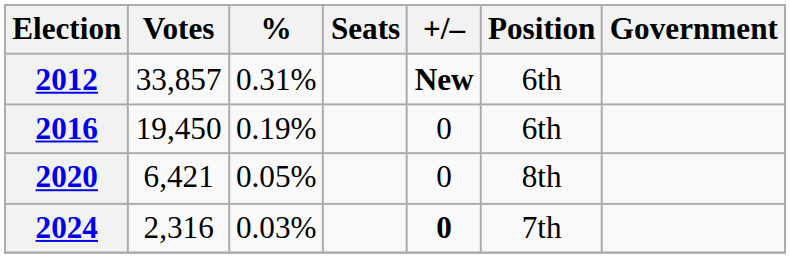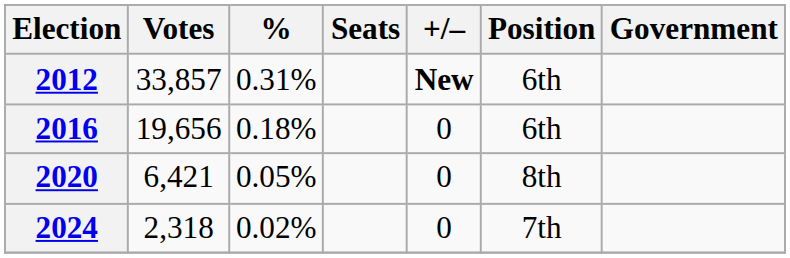 <table class=wikitable style=text-align:center>
 <tr>
 <th>Election</th>
 <th>Votes</th>
 <th>%</th>
 <th>Seats</th>
 <th>+/–</th>
 <th>Position</th>
 <th>Government</th>
 </tr>
 <tr>
 <th><a href='#'>2012</a></th>
 <td>33,857</td>
 <td>0.31%</td>
 <td></td>
 <td><strong>New</strong></td>
 <td>6th</td>
 <td></td>
 </tr>
 <tr>
 <th><a href='#'>2016</a></th>
-<td>19,450</td>
-<td>0.19%</td>
+<td>19,656</td>
+<td>0.18%</td>
 <td></td>
 <td> 0</td>
 <td> 6th</td>
 <td></td>
 </tr>
 <tr>
 <th><a href='#'>2020</a></th>
 <td>6,421</td>
 <td>0.05%</td>
 <td></td>
 <td> 0</td>
 <td> 8th</td>
 <td></td>
 </tr>
 <tr>
 <th><a href='#'>2024</a></th>
-<td>2,316</td>
-<td>0.03%</td>
+<td>2,318</td>
+<td>0.02%</td>
 <td></td>
-<td><strong> 0</strong></td>
+<td> 0</td>
 <td> 7th</td>
 <td></td>
 </tr>
 <tr>
 </tr>
 </table>
